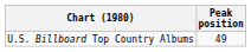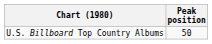 <table class="wikitable">
 <tr>
 <th>Chart (1980)</th>
 <th>Peak<br>position</th>
 </tr>
 <tr>
 <td>U.S. <em>Billboard</em> Top Country Albums</td>
-<td align="center">49</td>
+<td align="center">50</td>
 </tr>
 </table>
